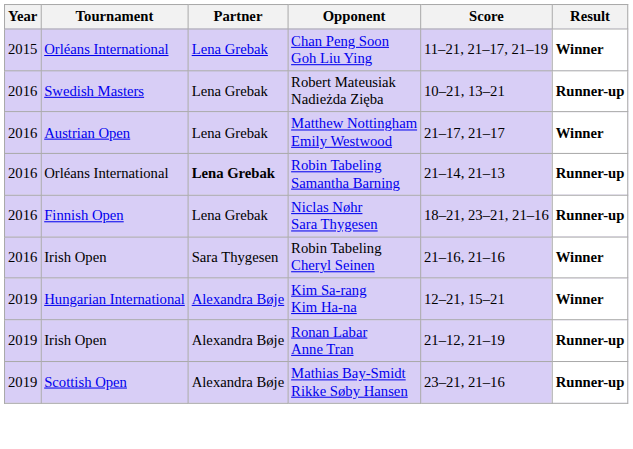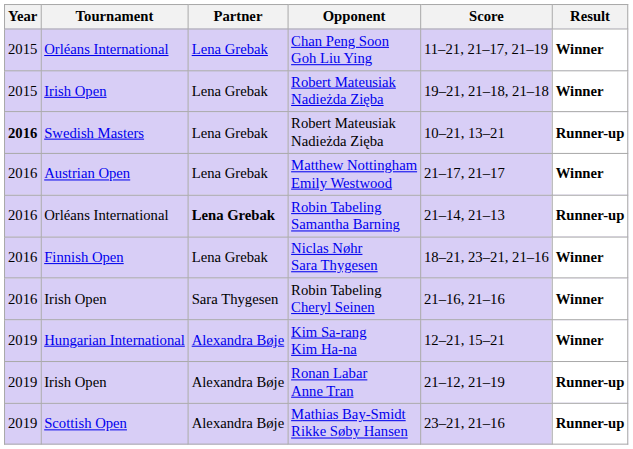 <table class="sortable wikitable" style="font-size: 90%;">
 <tr>
 <th>Year</th>
 <th>Tournament</th>
 <th>Partner</th>
 <th>Opponent</th>
 <th>Score</th>
 <th>Result</th>
 </tr>
 <tr style="background:#D8CEF6">
 <td align="center">2015</td>
 <td align="left"><a href='#'>Orléans International</a></td>
 <td align="left"> <a href='#'>Lena Grebak</a></td>
 <td align="left"> <a href='#'>Chan Peng Soon</a><br> <a href='#'>Goh Liu Ying</a></td>
 <td align="left">11–21, 21–17, 21–19</td>
 <td style="text-align:left; background:white"> <strong>Winner</strong></td>
 </tr>
 <tr style="background:#D8CEF6">
-<td align="center">2016</td>
+<td align="center">2015</td>
+<td align="left"><a href='#'>Irish Open</a></td>
+<td align="left"> Lena Grebak</td>
+<td align="left"> <a href='#'>Robert Mateusiak</a><br> <a href='#'>Nadieżda Zięba</a></td>
+<td align="left">19–21, 21–18, 21–18</td>
+<td style="text-align:left; background:white"> <strong>Winner</strong></td>
+</tr>
+<tr style="background:#D8CEF6">
+<td align="center"><strong>2016</strong></td>
 <td align="left"><a href='#'>Swedish Masters</a></td>
 <td align="left"> Lena Grebak</td>
 <td align="left"> Robert Mateusiak<br> Nadieżda Zięba</td>
 <td align="left">10–21, 13–21</td>
 <td style="text-align:left; background:white"> <strong>Runner-up</strong></td>
 </tr>
 <tr style="background:#D8CEF6">
 <td align="center">2016</td>
 <td align="left"><a href='#'>Austrian Open</a></td>
 <td align="left"> Lena Grebak</td>
 <td align="left"> <a href='#'>Matthew Nottingham</a><br> <a href='#'>Emily Westwood</a></td>
 <td align="left">21–17, 21–17</td>
 <td style="text-align:left; background:white"> <strong>Winner</strong></td>
 </tr>
 <tr style="background:#D8CEF6">
 <td align="center">2016</td>
 <td align="left">Orléans International</td>
 <td align="left"><strong> Lena Grebak</strong></td>
 <td align="left"> <a href='#'>Robin Tabeling</a><br> <a href='#'>Samantha Barning</a></td>
 <td align="left">21–14, 21–13</td>
 <td style="text-align:left; background:white"> <strong>Runner-up</strong></td>
 </tr>
 <tr style="background:#D8CEF6">
 <td align="center">2016</td>
 <td align="left"><a href='#'>Finnish Open</a></td>
 <td align="left"> Lena Grebak</td>
 <td align="left"> <a href='#'>Niclas Nøhr</a><br> <a href='#'>Sara Thygesen</a></td>
 <td align="left">18–21, 23–21, 21–16</td>
-<td style="text-align:left; background:white"> <strong>Runner-up</strong></td>
+<td style="text-align:left; background:white"> <strong>Winner</strong></td>
 </tr>
 <tr style="background:#D8CEF6">
 <td align="center">2016</td>
 <td align="left">Irish Open</td>
 <td align="left"> Sara Thygesen</td>
 <td align="left"> Robin Tabeling<br> <a href='#'>Cheryl Seinen</a></td>
 <td align="left">21–16, 21–16</td>
 <td style="text-align:left; background:white"> <strong>Winner</strong></td>
 </tr>
 <tr style="background:#D8CEF6">
 <td align="center">2019</td>
 <td align="left"><a href='#'>Hungarian International</a></td>
 <td align="left"> <a href='#'>Alexandra Bøje</a></td>
 <td align="left"> <a href='#'>Kim Sa-rang</a><br> <a href='#'>Kim Ha-na</a></td>
 <td align="left">12–21, 15–21</td>
 <td style="text-align:left; background:white"> <strong>Winner</strong></td>
 </tr>
 <tr style="background:#D8CEF6">
 <td align="center">2019</td>
 <td align="left">Irish Open</td>
 <td align="left"> Alexandra Bøje</td>
 <td align="left"> <a href='#'>Ronan Labar</a><br> <a href='#'>Anne Tran</a></td>
 <td align="left">21–12, 21–19</td>
 <td style="text-align:left; background:white"> <strong>Runner-up</strong></td>
 </tr>
 <tr style="background:#D8CEF6">
 <td align="center">2019</td>
 <td align="left"><a href='#'>Scottish Open</a></td>
 <td align="left"> Alexandra Bøje</td>
 <td align="left"> <a href='#'>Mathias Bay-Smidt</a><br> <a href='#'>Rikke Søby Hansen</a></td>
 <td align="left">23–21, 21–16</td>
 <td style="text-align:left; background:white"> <strong>Runner-up</strong></td>
 </tr>
 </table>
